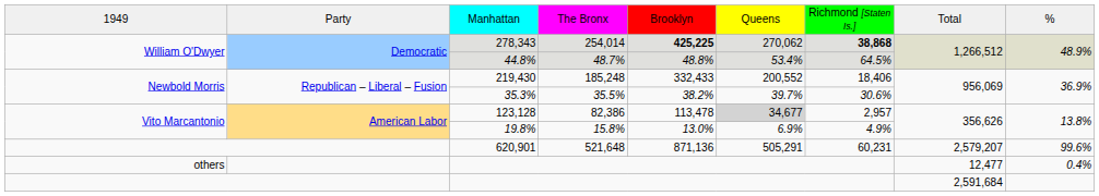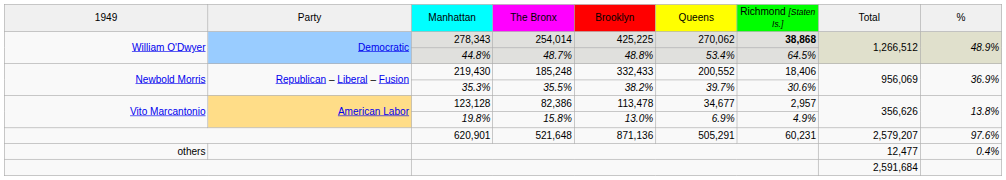 <table class="wikitable" style="width:100%; text-align:right;">
 <tr style="text-align:center;">
 <td style="width:20%; background:#f0f0f0;">1949</td>
 <td style="width:20%; background:#f0f0f0;">Party</td>
 <td style="width:8%; background:aqua;">Manhattan</td>
 <td style="width:8%; background:magenta;">The Bronx</td>
 <td style="width:8%; background:red;">Brooklyn</td>
 <td style="width:8%; background:yellow;">Queens</td>
 <td style="width:8%; background:lime;">Richmond <small><em>[Staten Is.]</em></small></td>
 <td style="width:10%; background:#f0f0f0;">Total</td>
 <td style="width:8%; background:#f0f0f0;">%</td>
 </tr>
 <tr>
 <td rowspan="2"><a href='#'>William O'Dwyer</a></td>
 <td style="background:#9cf;" rowspan="2"><a href='#'>Democratic</a></td>
 <td style="background:#e0e0dd;">278,343</td>
 <td style="background:#e0e0dd;">254,014</td>
-<td style="background:#e0e0dd;"><strong>425,225</strong></td>
+<td style="background:#e0e0dd;">425,225</td>
 <td style="background:#e0e0dd;">270,062</td>
 <td style="background:#e0e0dd;"><strong>38,868</strong></td>
 <td style="background:#e0e0cc;" rowspan="2">1,266,512</td>
 <td style="background:#e0e0cc;" rowspan="2"><em>48.9%</em></td>
 </tr>
 <tr style="background:#e0e0dd;">
 <td><em>44.8%</em></td>
 <td style="background:#e0e0dd;"><em>48.7%</em></td>
 <td style="background:#e0e0dd;"><em>48.8%</em></td>
 <td style="background:#e0e0dd;"><em>53.4%</em></td>
 <td style="background:#e0e0dd;"><em>64.5%</em></td>
 </tr>
 <tr>
 <td rowspan="2"><a href='#'>Newbold Morris</a></td>
 <td rowspan="2"><a href='#'>Republican</a> – <a href='#'>Liberal</a> – <a href='#'>Fusion</a></td>
 <td>219,430</td>
 <td>185,248</td>
 <td>332,433</td>
 <td>200,552</td>
 <td>18,406</td>
 <td rowspan="2">956,069</td>
 <td rowspan="2"><em>36.9%</em></td>
 </tr>
 <tr>
 <td><em>35.3%</em></td>
 <td><em>35.5%</em></td>
 <td><em>38.2%</em></td>
 <td><em>39.7%</em></td>
 <td><em>30.6%</em></td>
 </tr>
 <tr>
 <td rowspan="2"><a href='#'>Vito Marcantonio</a></td>
 <td style="background:#ffdd88;" rowspan="2"><a href='#'>American Labor</a></td>
 <td>123,128</td>
 <td>82,386</td>
 <td>113,478</td>
-<td style="background: lightgrey;">34,677</td>
+<td>34,677</td>
 <td>2,957</td>
 <td rowspan="2">356,626</td>
 <td rowspan="2"><em>13.8%</em></td>
 </tr>
 <tr>
 <td><em>19.8%</em></td>
 <td><em>15.8%</em></td>
 <td><em>13.0%</em></td>
 <td><em>6.9%</em></td>
 <td><em>4.9%</em></td>
 </tr>
 <tr>
 <td colspan="2"></td>
 <td>620,901</td>
 <td>521,648</td>
 <td>871,136</td>
 <td>505,291</td>
 <td>60,231</td>
 <td>2,579,207</td>
-<td><em>99.6%</em></td>
+<td><em>97.6%</em></td>
 </tr>
 <tr>
 <td>others</td>
 <td></td>
 <td colspan="5"> </td>
 <td>12,477</td>
 <td><em>0.4%</em></td>
 </tr>
 <tr>
 <td colspan="2"></td>
 <td colspan="5"> </td>
 <td>2,591,684</td>
 <td></td>
 </tr>
 </table>
